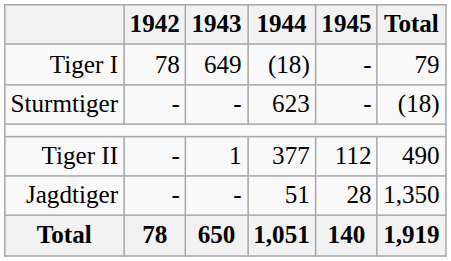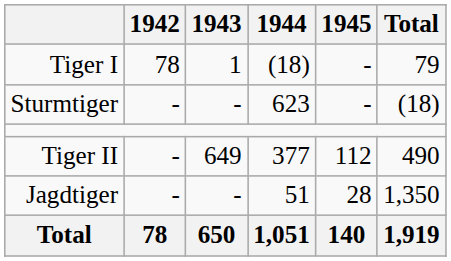 <table class="wikitable" style="text-align: right">
 <tr>
 <th></th>
 <th>1942</th>
 <th>1943</th>
 <th>1944</th>
 <th>1945</th>
 <th>Total</th>
 </tr>
 <tr>
 <td>Tiger I</td>
 <td>78</td>
-<td>649</td>
+<td>1</td>
 <td>(18)</td>
 <td>-</td>
 <td>79</td>
 </tr>
 <tr>
 <td>Sturmtiger</td>
 <td>-</td>
 <td>-</td>
 <td>623</td>
 <td>-</td>
 <td>(18)</td>
 </tr>
 <tr>
 <td colspan="6"></td>
 </tr>
 <tr>
 <td>Tiger II</td>
 <td>-</td>
-<td>1</td>
+<td>649</td>
 <td>377</td>
 <td>112</td>
 <td>490</td>
 </tr>
 <tr>
 <td>Jagdtiger</td>
 <td>-</td>
 <td>-</td>
 <td>51</td>
 <td>28</td>
 <td>1,350</td>
 </tr>
 <tr>
 <th>Total</th>
 <th>78</th>
 <th>650</th>
 <th>1,051</th>
 <th>140</th>
 <th>1,919</th>
 </tr>
 </table>
